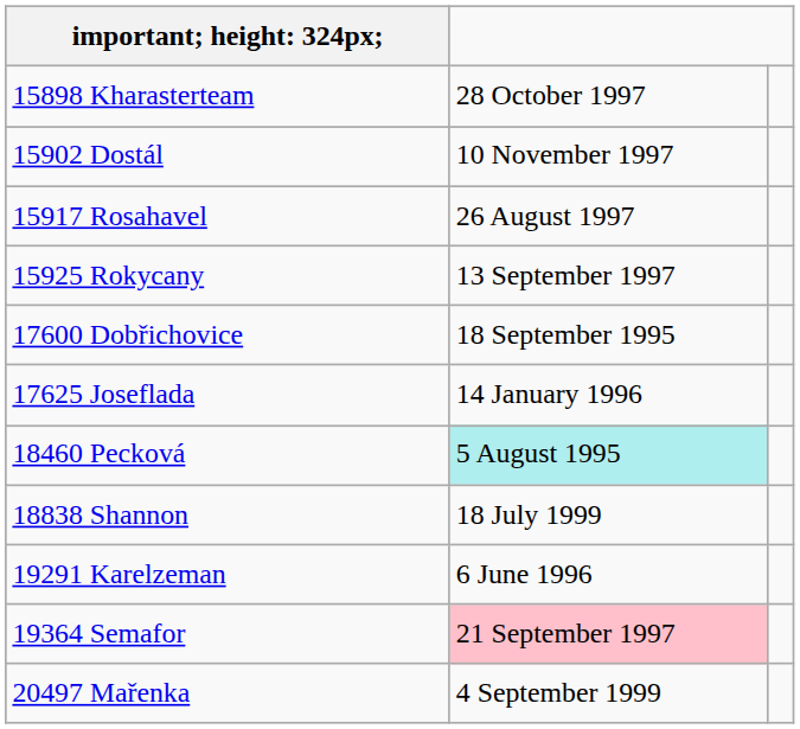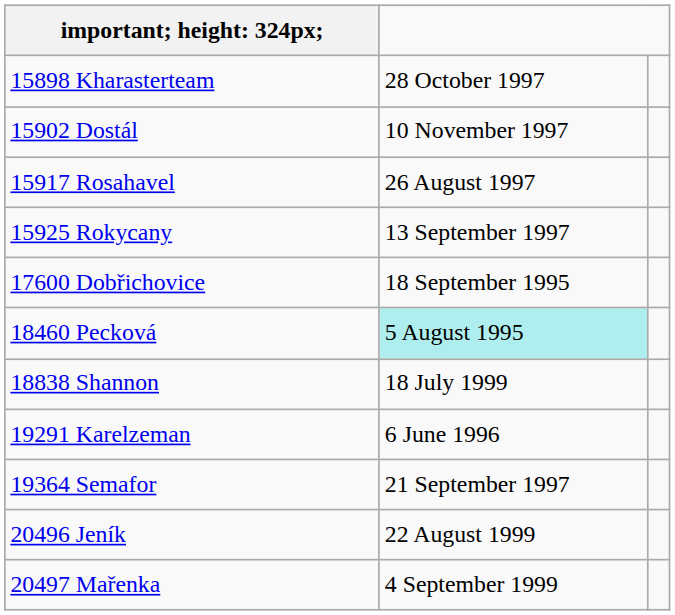 <table class="wikitable" style="font-size: 89%; float: left; width: 28em; margin-right: 1em; line-height: 1.65em">
 <tr>
 <th>important; height: 324px;</th>
 </tr>
 <tr>
 <td><a href='#'>15898 Kharasterteam</a></td>
 <td>28 October 1997</td>
 <td> </td>
 </tr>
 <tr>
 <td><a href='#'>15902 Dostál</a></td>
 <td>10 November 1997</td>
 <td></td>
 </tr>
 <tr>
 <td><a href='#'>15917 Rosahavel</a></td>
 <td>26 August 1997</td>
 <td></td>
 </tr>
 <tr>
 <td><a href='#'>15925 Rokycany</a></td>
 <td>13 September 1997</td>
 <td></td>
 </tr>
 <tr>
 <td><a href='#'>17600 Dobřichovice</a></td>
 <td>18 September 1995</td>
 <td></td>
 </tr>
 <tr>
-<td><a href='#'>17625 Joseflada</a></td>
-<td>14 January 1996</td>
-<td> </td>
-</tr>
-<tr>
 <td><a href='#'>18460 Pecková</a></td>
 <td style="background: paleturquoise;">5 August 1995</td>
 <td></td>
 </tr>
 <tr>
 <td><a href='#'>18838 Shannon</a></td>
 <td>18 July 1999</td>
 <td> </td>
 </tr>
 <tr>
 <td><a href='#'>19291 Karelzeman</a></td>
 <td>6 June 1996</td>
 <td> </td>
 </tr>
 <tr>
 <td><a href='#'>19364 Semafor</a></td>
-<td style="background: pink;">21 September 1997</td>
+<td>21 September 1997</td>
+<td></td>
+</tr>
+<tr>
+<td><a href='#'>20496 Jeník</a></td>
+<td>22 August 1999</td>
 <td></td>
 </tr>
 <tr>
 <td><a href='#'>20497 Mařenka</a></td>
 <td>4 September 1999</td>
 <td></td>
 </tr>
 </table>
